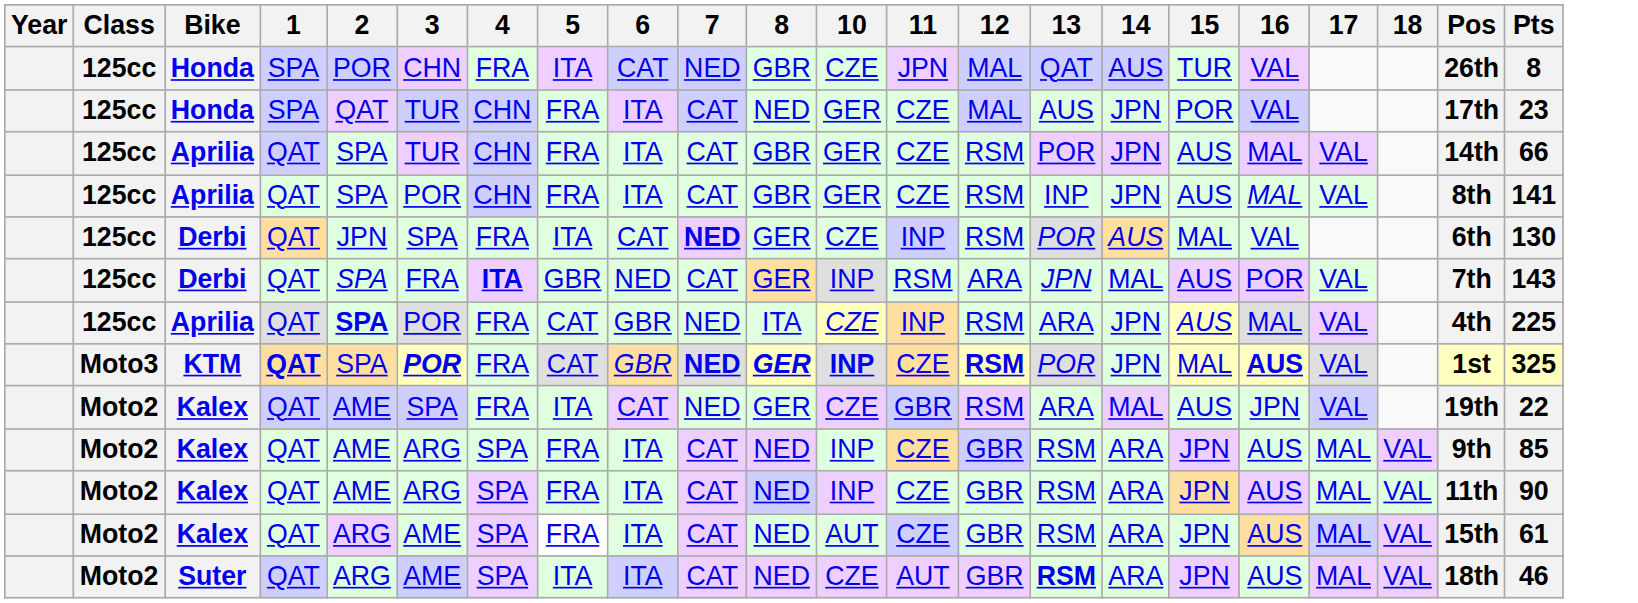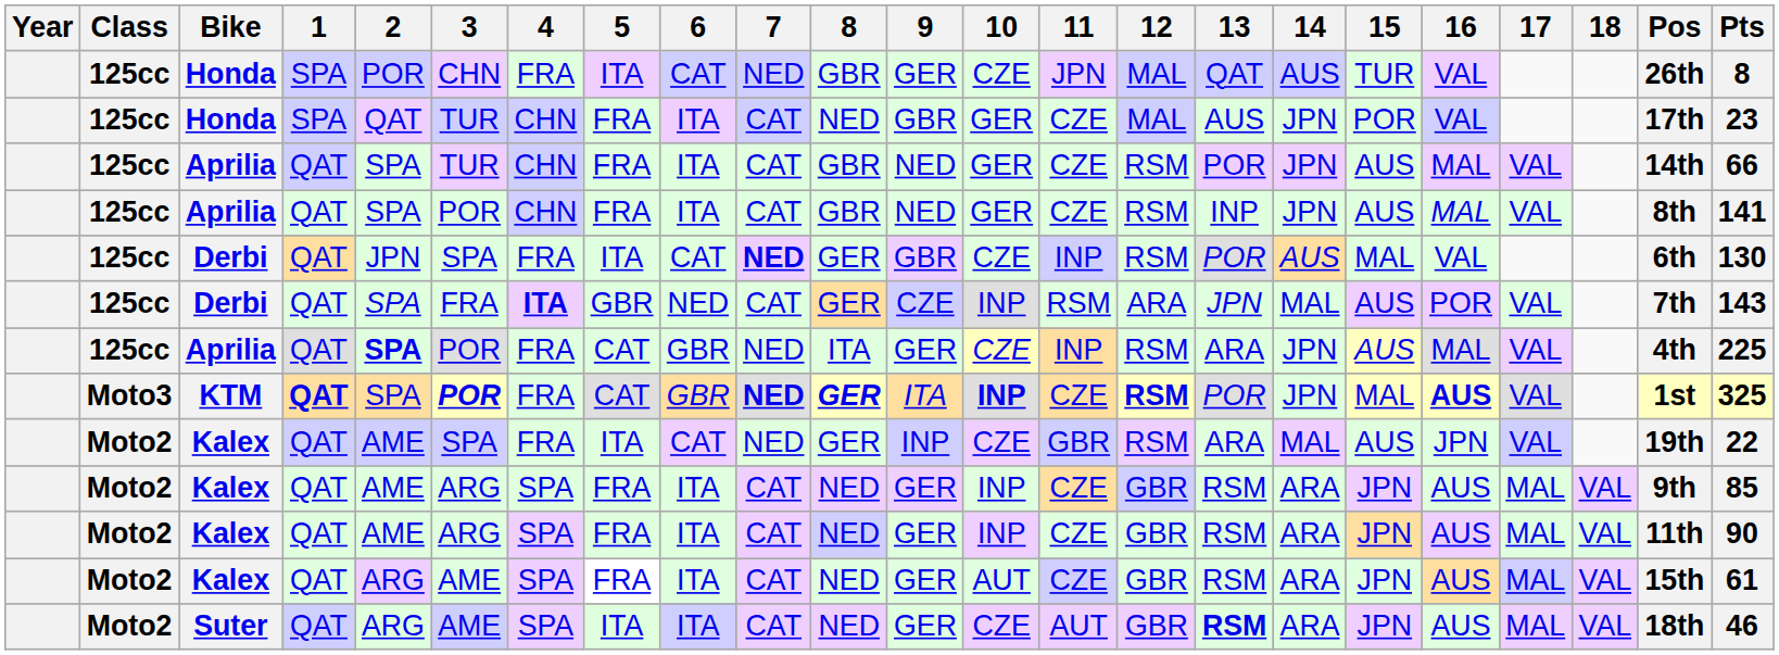 <table class="wikitable" style="text-align:center">
 <tr>
 <th>Year</th>
 <th>Class</th>
 <th>Bike</th>
 <th>1</th>
 <th>2</th>
 <th>3</th>
 <th>4</th>
 <th>5</th>
 <th>6</th>
 <th>7</th>
 <th>8</th>
+<th>9</th>
 <th>10</th>
 <th>11</th>
 <th>12</th>
 <th>13</th>
 <th>14</th>
 <th>15</th>
 <th>16</th>
 <th>17</th>
 <th>18</th>
 <th>Pos</th>
 <th>Pts</th>
 </tr>
 <tr>
 <th></th>
 <th>125cc</th>
 <th><a href='#'>Honda</a></th>
 <td style="background:#cfcfff;"><a href='#'>SPA</a><br></td>
 <td style="background:#cfcfff;"><a href='#'>POR</a><br></td>
 <td style="background:#efcfff;"><a href='#'>CHN</a><br></td>
 <td style="background:#dfffdf;"><a href='#'>FRA</a><br></td>
 <td style="background:#efcfff;"><a href='#'>ITA</a><br></td>
 <td style="background:#cfcfff;"><a href='#'>CAT</a><br></td>
 <td style="background:#cfcfff;"><a href='#'>NED</a><br></td>
 <td style="background:#dfffdf;"><a href='#'>GBR</a><br></td>
+<td style="background:#dfffdf;"><a href='#'>GER</a><br></td>
 <td style="background:#dfffdf;"><a href='#'>CZE</a><br></td>
 <td style="background:#efcfff;"><a href='#'>JPN</a><br></td>
 <td style="background:#cfcfff;"><a href='#'>MAL</a><br></td>
 <td style="background:#cfcfff;"><a href='#'>QAT</a><br></td>
 <td style="background:#cfcfff;"><a href='#'>AUS</a><br></td>
 <td style="background:#dfffdf;"><a href='#'>TUR</a><br></td>
 <td style="background:#efcfff;"><a href='#'>VAL</a><br></td>
 <td></td>
 <td></td>
 <th>26th</th>
 <th>8</th>
 </tr>
 <tr>
 <th></th>
 <th>125cc</th>
 <th><a href='#'>Honda</a></th>
 <td style="background:#cfcfff;"><a href='#'>SPA</a><br></td>
 <td style="background:#efcfff;"><a href='#'>QAT</a><br></td>
 <td style="background:#cfcfff;"><a href='#'>TUR</a><br></td>
 <td style="background:#cfcfff;"><a href='#'>CHN</a><br></td>
 <td style="background:#dfffdf;"><a href='#'>FRA</a><br></td>
 <td style="background:#efcfff;"><a href='#'>ITA</a><br></td>
 <td style="background:#cfcfff;"><a href='#'>CAT</a><br></td>
 <td style="background:#dfffdf;"><a href='#'>NED</a><br></td>
+<td style="background:#dfffdf;"><a href='#'>GBR</a><br></td>
 <td style="background:#dfffdf;"><a href='#'>GER</a><br></td>
 <td style="background:#dfffdf;"><a href='#'>CZE</a><br></td>
 <td style="background:#cfcfff;"><a href='#'>MAL</a><br></td>
 <td style="background:#dfffdf;"><a href='#'>AUS</a><br></td>
 <td style="background:#dfffdf;"><a href='#'>JPN</a><br></td>
 <td style="background:#dfffdf;"><a href='#'>POR</a><br></td>
 <td style="background:#cfcfff;"><a href='#'>VAL</a><br></td>
 <td></td>
 <td></td>
 <th>17th</th>
 <th>23</th>
 </tr>
 <tr>
 <th></th>
 <th>125cc</th>
 <th><a href='#'>Aprilia</a></th>
 <td style="background:#cfcfff;"><a href='#'>QAT</a><br></td>
 <td style="background:#dfffdf;"><a href='#'>SPA</a><br></td>
 <td style="background:#efcfff;"><a href='#'>TUR</a><br></td>
 <td style="background:#cfcfff;"><a href='#'>CHN</a><br></td>
 <td style="background:#dfffdf;"><a href='#'>FRA</a><br></td>
 <td style="background:#dfffdf;"><a href='#'>ITA</a><br></td>
 <td style="background:#dfffdf;"><a href='#'>CAT</a><br></td>
 <td style="background:#dfffdf;"><a href='#'>GBR</a><br></td>
+<td style="background:#dfffdf;"><a href='#'>NED</a><br></td>
 <td style="background:#dfffdf;"><a href='#'>GER</a><br></td>
 <td style="background:#dfffdf;"><a href='#'>CZE</a><br></td>
 <td style="background:#dfffdf;"><a href='#'>RSM</a><br></td>
 <td style="background:#efcfff;"><a href='#'>POR</a><br></td>
 <td style="background:#efcfff;"><a href='#'>JPN</a><br></td>
 <td style="background:#dfffdf;"><a href='#'>AUS</a><br></td>
 <td style="background:#efcfff;"><a href='#'>MAL</a><br></td>
 <td style="background:#efcfff;"><a href='#'>VAL</a><br></td>
 <td></td>
 <th>14th</th>
 <th>66</th>
 </tr>
 <tr>
 <th></th>
 <th>125cc</th>
 <th><a href='#'>Aprilia</a></th>
 <td style="background:#dfffdf;"><a href='#'>QAT</a><br></td>
 <td style="background:#dfffdf;"><a href='#'>SPA</a><br></td>
 <td style="background:#dfffdf;"><a href='#'>POR</a><br></td>
 <td style="background:#cfcfff;"><a href='#'>CHN</a><br></td>
 <td style="background:#dfffdf;"><a href='#'>FRA</a><br></td>
 <td style="background:#dfffdf;"><a href='#'>ITA</a><br></td>
 <td style="background:#dfffdf;"><a href='#'>CAT</a><br></td>
 <td style="background:#dfffdf;"><a href='#'>GBR</a><br></td>
+<td style="background:#dfffdf;"><a href='#'>NED</a><br></td>
 <td style="background:#dfffdf;"><a href='#'>GER</a><br></td>
 <td style="background:#dfffdf;"><a href='#'>CZE</a><br></td>
 <td style="background:#dfffdf;"><a href='#'>RSM</a><br></td>
 <td style="background:#dfffdf;"><a href='#'>INP</a><br></td>
 <td style="background:#dfffdf;"><a href='#'>JPN</a><br></td>
 <td style="background:#dfffdf;"><a href='#'>AUS</a><br></td>
 <td style="background:#dfffdf;"><em><a href='#'>MAL</a></em><br></td>
 <td style="background:#dfffdf;"><a href='#'>VAL</a><br></td>
 <td></td>
 <th>8th</th>
 <th>141</th>
 </tr>
 <tr>
 <th></th>
 <th>125cc</th>
 <th><a href='#'>Derbi</a></th>
 <td style="background:#ffdf9f;"><a href='#'>QAT</a><br></td>
 <td style="background:#dfffdf;"><a href='#'>JPN</a><br></td>
 <td style="background:#dfffdf;"><a href='#'>SPA</a><br></td>
 <td style="background:#dfffdf;"><a href='#'>FRA</a><br></td>
 <td style="background:#dfffdf;"><a href='#'>ITA</a><br></td>
 <td style="background:#dfffdf;"><a href='#'>CAT</a><br></td>
 <td style="background:#efcfff;"><strong><a href='#'>NED</a></strong><br></td>
 <td style="background:#dfffdf;"><a href='#'>GER</a><br></td>
+<td style="background:#efcfff;"><a href='#'>GBR</a><br></td>
 <td style="background:#dfffdf;"><a href='#'>CZE</a><br></td>
 <td style="background:#cfcfff;"><a href='#'>INP</a><br></td>
 <td style="background:#dfffdf;"><a href='#'>RSM</a><br></td>
 <td style="background:#dfdfdf;"><em><a href='#'>POR</a></em><br></td>
 <td style="background:#ffdf9f;"><em><a href='#'>AUS</a></em><br></td>
 <td style="background:#dfffdf;"><a href='#'>MAL</a><br></td>
 <td style="background:#dfffdf;"><a href='#'>VAL</a><br></td>
 <td></td>
 <td></td>
 <th>6th</th>
 <th>130</th>
 </tr>
 <tr>
 <th></th>
 <th>125cc</th>
 <th><a href='#'>Derbi</a></th>
 <td style="background:#dfffdf;"><a href='#'>QAT</a><br></td>
 <td style="background:#dfffdf;"><em><a href='#'>SPA</a></em><br></td>
 <td style="background:#dfffdf;"><a href='#'>FRA</a><br></td>
 <td style="background:#efcfff;"><strong><a href='#'>ITA</a></strong><br></td>
 <td style="background:#dfffdf;"><a href='#'>GBR</a><br></td>
 <td style="background:#dfffdf;"><a href='#'>NED</a><br></td>
 <td style="background:#dfffdf;"><a href='#'>CAT</a><br></td>
 <td style="background:#ffdf9f;"><a href='#'>GER</a><br></td>
+<td style="background:#cfcfff;"><a href='#'>CZE</a><br></td>
 <td style="background:#dfdfdf;"><a href='#'>INP</a><br></td>
 <td style="background:#dfffdf;"><a href='#'>RSM</a><br></td>
 <td style="background:#dfffdf;"><a href='#'>ARA</a><br></td>
 <td style="background:#dfffdf;"><em><a href='#'>JPN</a></em><br></td>
 <td style="background:#dfffdf;"><a href='#'>MAL</a><br></td>
 <td style="background:#efcfff;"><a href='#'>AUS</a><br></td>
 <td style="background:#efcfff;"><a href='#'>POR</a><br></td>
 <td style="background:#dfffdf;"><a href='#'>VAL</a><br></td>
 <td></td>
 <th>7th</th>
 <th>143</th>
 </tr>
 <tr>
 <th></th>
 <th>125cc</th>
 <th><a href='#'>Aprilia</a></th>
 <td style="background:#dfdfdf;"><a href='#'>QAT</a><br></td>
 <td style="background:#dfffdf;"><strong><a href='#'>SPA</a></strong><br></td>
 <td style="background:#dfdfdf;"><a href='#'>POR</a><br></td>
 <td style="background:#dfffdf;"><a href='#'>FRA</a><br></td>
 <td style="background:#dfffdf;"><a href='#'>CAT</a><br></td>
 <td style="background:#dfffdf;"><a href='#'>GBR</a><br></td>
 <td style="background:#dfffdf;"><a href='#'>NED</a><br></td>
 <td style="background:#dfffdf;"><a href='#'>ITA</a><br></td>
+<td style="background:#dfffdf;"><a href='#'>GER</a><br></td>
 <td style="background:#ffffbf;"><em><a href='#'>CZE</a></em><br></td>
 <td style="background:#ffdf9f;"><a href='#'>INP</a><br></td>
 <td style="background:#dfffdf;"><a href='#'>RSM</a><br></td>
 <td style="background:#dfffdf;"><a href='#'>ARA</a><br></td>
 <td style="background:#dfffdf;"><a href='#'>JPN</a><br></td>
 <td style="background:#ffffbf;"><em><a href='#'>AUS</a></em><br></td>
 <td style="background:#dfdfdf;"><a href='#'>MAL</a><br></td>
 <td style="background:#efcfff;"><a href='#'>VAL</a><br></td>
 <td></td>
 <th>4th</th>
 <th>225</th>
 </tr>
 <tr>
 <th></th>
 <th>Moto3</th>
 <th><a href='#'>KTM</a></th>
 <td style="background:#ffdf9f;"><strong><a href='#'>QAT</a></strong><br></td>
 <td style="background:#ffdf9f;"><a href='#'>SPA</a><br></td>
 <td style="background:#ffffbf;"><strong><em><a href='#'>POR</a></em></strong><br></td>
 <td style="background:#dfffdf;"><a href='#'>FRA</a><br></td>
 <td style="background:#dfdfdf;"><a href='#'>CAT</a><br></td>
 <td style="background:#ffdf9f;"><em><a href='#'>GBR</a></em><br></td>
 <td style="background:#dfdfdf;"><strong><a href='#'>NED</a></strong><br></td>
 <td style="background:#ffffbf;"><strong><em><a href='#'>GER</a></em></strong><br></td>
+<td style="background:#ffdf9f;"><em><a href='#'>ITA</a></em><br></td>
 <td style="background:#dfdfdf;"><strong><a href='#'>INP</a></strong><br></td>
 <td style="background:#ffdf9f;"><a href='#'>CZE</a><br></td>
 <td style="background:#ffffbf;"><strong><a href='#'>RSM</a></strong><br></td>
 <td style="background:#dfdfdf;"><em><a href='#'>POR</a></em><br></td>
 <td style="background:#dfffdf;"><a href='#'>JPN</a><br></td>
 <td style="background:#ffffbf;"><a href='#'>MAL</a><br></td>
 <td style="background:#ffffbf;"><strong><a href='#'>AUS</a></strong><br></td>
 <td style="background:#dfdfdf;"><a href='#'>VAL</a><br></td>
 <td></td>
 <td style="background:#ffffbf;"><strong>1st</strong></td>
 <td style="background:#ffffbf;"><strong>325</strong></td>
 </tr>
 <tr>
 <th></th>
 <th>Moto2</th>
 <th><a href='#'>Kalex</a></th>
 <td style="background:#cfcfff;"><a href='#'>QAT</a><br></td>
 <td style="background:#cfcfff;"><a href='#'>AME</a><br></td>
 <td style="background:#cfcfff;"><a href='#'>SPA</a><br></td>
 <td style="background:#dfffdf;"><a href='#'>FRA</a><br></td>
 <td style="background:#dfffdf;"><a href='#'>ITA</a><br></td>
 <td style="background:#efcfff;"><a href='#'>CAT</a><br></td>
 <td style="background:#dfffdf;"><a href='#'>NED</a><br></td>
 <td style="background:#dfffdf;"><a href='#'>GER</a><br></td>
+<td style="background:#cfcfff;"><a href='#'>INP</a><br></td>
 <td style="background:#efcfff;"><a href='#'>CZE</a><br></td>
 <td style="background:#cfcfff;"><a href='#'>GBR</a><br></td>
 <td style="background:#efcfff;"><a href='#'>RSM</a><br></td>
 <td style="background:#dfffdf;"><a href='#'>ARA</a><br></td>
 <td style="background:#efcfff;"><a href='#'>MAL</a><br></td>
 <td style="background:#dfffdf;"><a href='#'>AUS</a><br></td>
 <td style="background:#dfffdf;"><a href='#'>JPN</a><br></td>
 <td style="background:#cfcfff;"><a href='#'>VAL</a><br></td>
 <td></td>
 <th>19th</th>
 <th>22</th>
 </tr>
 <tr>
 <th></th>
 <th>Moto2</th>
 <th><a href='#'>Kalex</a></th>
 <td style="background:#DFFFDF;"><a href='#'>QAT</a><br></td>
 <td style="background:#dfffdf;"><a href='#'>AME</a><br></td>
 <td style="background:#dfffdf;"><a href='#'>ARG</a><br></td>
 <td style="background:#dfffdf;"><a href='#'>SPA</a><br></td>
 <td style="background:#dfffdf;"><a href='#'>FRA</a><br></td>
 <td style="background:#dfffdf;"><a href='#'>ITA</a><br></td>
 <td style="background:#efcfff;"><a href='#'>CAT</a><br></td>
 <td style="background:#efcfff;"><a href='#'>NED</a><br></td>
+<td style="background:#efcfff;"><a href='#'>GER</a><br></td>
 <td style="background:#DFFFDF;"><a href='#'>INP</a><br></td>
 <td style="background:#ffdf9f;"><a href='#'>CZE</a><br></td>
 <td style="background:#cfcfff;"><a href='#'>GBR</a><br></td>
 <td style="background:#DFFFDF;"><a href='#'>RSM</a><br></td>
 <td style="background:#DFFFDF;"><a href='#'>ARA</a><br></td>
 <td style="background:#efcfff;"><a href='#'>JPN</a><br></td>
 <td style="background:#DFFFDF;"><a href='#'>AUS</a><br></td>
 <td style="background:#dfffdf;"><a href='#'>MAL</a><br></td>
 <td style="background:#efcfff;"><a href='#'>VAL</a><br></td>
 <th>9th</th>
 <th>85</th>
 </tr>
 <tr>
 <th></th>
 <th>Moto2</th>
 <th><a href='#'>Kalex</a></th>
 <td style="background:#dfffdf;"><a href='#'>QAT</a><br></td>
 <td style="background:#dfffdf;"><a href='#'>AME</a><br></td>
 <td style="background:#dfffdf;"><a href='#'>ARG</a><br></td>
 <td style="background:#efcfff;"><a href='#'>SPA</a><br></td>
 <td style="background:#dfffdf;"><a href='#'>FRA</a><br></td>
 <td style="background:#dfffdf;"><a href='#'>ITA</a><br></td>
 <td style="background:#efcfff;"><a href='#'>CAT</a><br></td>
 <td style="background:#cfcfff;"><a href='#'>NED</a><br></td>
+<td style="background:#dfffdf;"><a href='#'>GER</a><br></td>
 <td style="background:#efcfff;"><a href='#'>INP</a><br></td>
 <td style="background:#dfffdf;"><a href='#'>CZE</a><br></td>
 <td style="background:#dfffdf;"><a href='#'>GBR</a><br></td>
 <td style="background:#dfffdf;"><a href='#'>RSM</a><br></td>
 <td style="background:#dfffdf;"><a href='#'>ARA</a><br></td>
 <td style="background:#ffdf9f;"><a href='#'>JPN</a><br></td>
 <td style="background:#efcfff;"><a href='#'>AUS</a><br></td>
 <td style="background:#dfffdf;"><a href='#'>MAL</a><br></td>
 <td style="background:#dfffdf;"><a href='#'>VAL</a><br></td>
 <th>11th</th>
 <th>90</th>
 </tr>
 <tr>
 <th></th>
 <th>Moto2</th>
 <th><a href='#'>Kalex</a></th>
 <td style="background:#dfffdf;"><a href='#'>QAT</a><br></td>
 <td style="background:#efcfff;"><a href='#'>ARG</a><br></td>
 <td style="background:#dfffdf;"><a href='#'>AME</a><br></td>
 <td style="background:#efcfff;"><a href='#'>SPA</a><br></td>
 <td style="background:#fff;"><a href='#'>FRA</a><br></td>
 <td style="background:#dfffdf;"><a href='#'>ITA</a><br></td>
 <td style="background:#efcfff;"><a href='#'>CAT</a><br></td>
 <td style="background:#dfffdf;"><a href='#'>NED</a><br></td>
+<td style="background:#dfffdf;"><a href='#'>GER</a><br></td>
 <td style="background:#dfffdf;"><a href='#'>AUT</a><br></td>
 <td style="background:#cfcfff;"><a href='#'>CZE</a><br></td>
 <td style="background:#dfffdf;"><a href='#'>GBR</a><br></td>
 <td style="background:#dfffdf;"><a href='#'>RSM</a><br></td>
 <td style="background:#dfffdf;"><a href='#'>ARA</a><br></td>
 <td style="background:#dfffdf;"><a href='#'>JPN</a><br></td>
 <td style="background:#ffdf9f;"><a href='#'>AUS</a><br></td>
 <td style="background:#cfcfff;"><a href='#'>MAL</a><br></td>
 <td style="background:#efcfff;"><a href='#'>VAL</a><br></td>
 <th>15th</th>
 <th>61</th>
 </tr>
 <tr>
 <th></th>
 <th>Moto2</th>
 <th><a href='#'>Suter</a></th>
 <td style="background:#cfcfff;"><a href='#'>QAT</a><br></td>
 <td style="background:#dfffdf;"><a href='#'>ARG</a><br></td>
 <td style="background:#cfcfff;"><a href='#'>AME</a><br></td>
 <td style="background:#efcfff;"><a href='#'>SPA</a><br></td>
 <td style="background:#dfffdf;"><a href='#'>ITA</a><br></td>
 <td style="background:#cfcfff;"><a href='#'>ITA</a><br></td>
 <td style="background:#efcfff;"><a href='#'>CAT</a><br></td>
 <td style="background:#efcfff;"><a href='#'>NED</a><br></td>
+<td style="background:#dfffdf;"><a href='#'>GER</a><br></td>
 <td style="background:#efcfff;"><a href='#'>CZE</a><br></td>
 <td style="background:#efcfff;"><a href='#'>AUT</a><br></td>
 <td style="background:#efcfff;"><a href='#'>GBR</a><br></td>
 <td style="background:#dfffdf;"><strong><a href='#'>RSM</a><br></strong></td>
 <td style="background:#dfffdf;"><a href='#'>ARA</a><br></td>
 <td style="background:#efcfff;"><a href='#'>JPN</a><br></td>
 <td style="background:#dfffdf;"><a href='#'>AUS</a><br></td>
 <td style="background:#efcfff;"><a href='#'>MAL</a><br></td>
 <td style="background:#efcfff;"><a href='#'>VAL</a><br></td>
 <th>18th</th>
 <th>46</th>
 </tr>
 </table>
